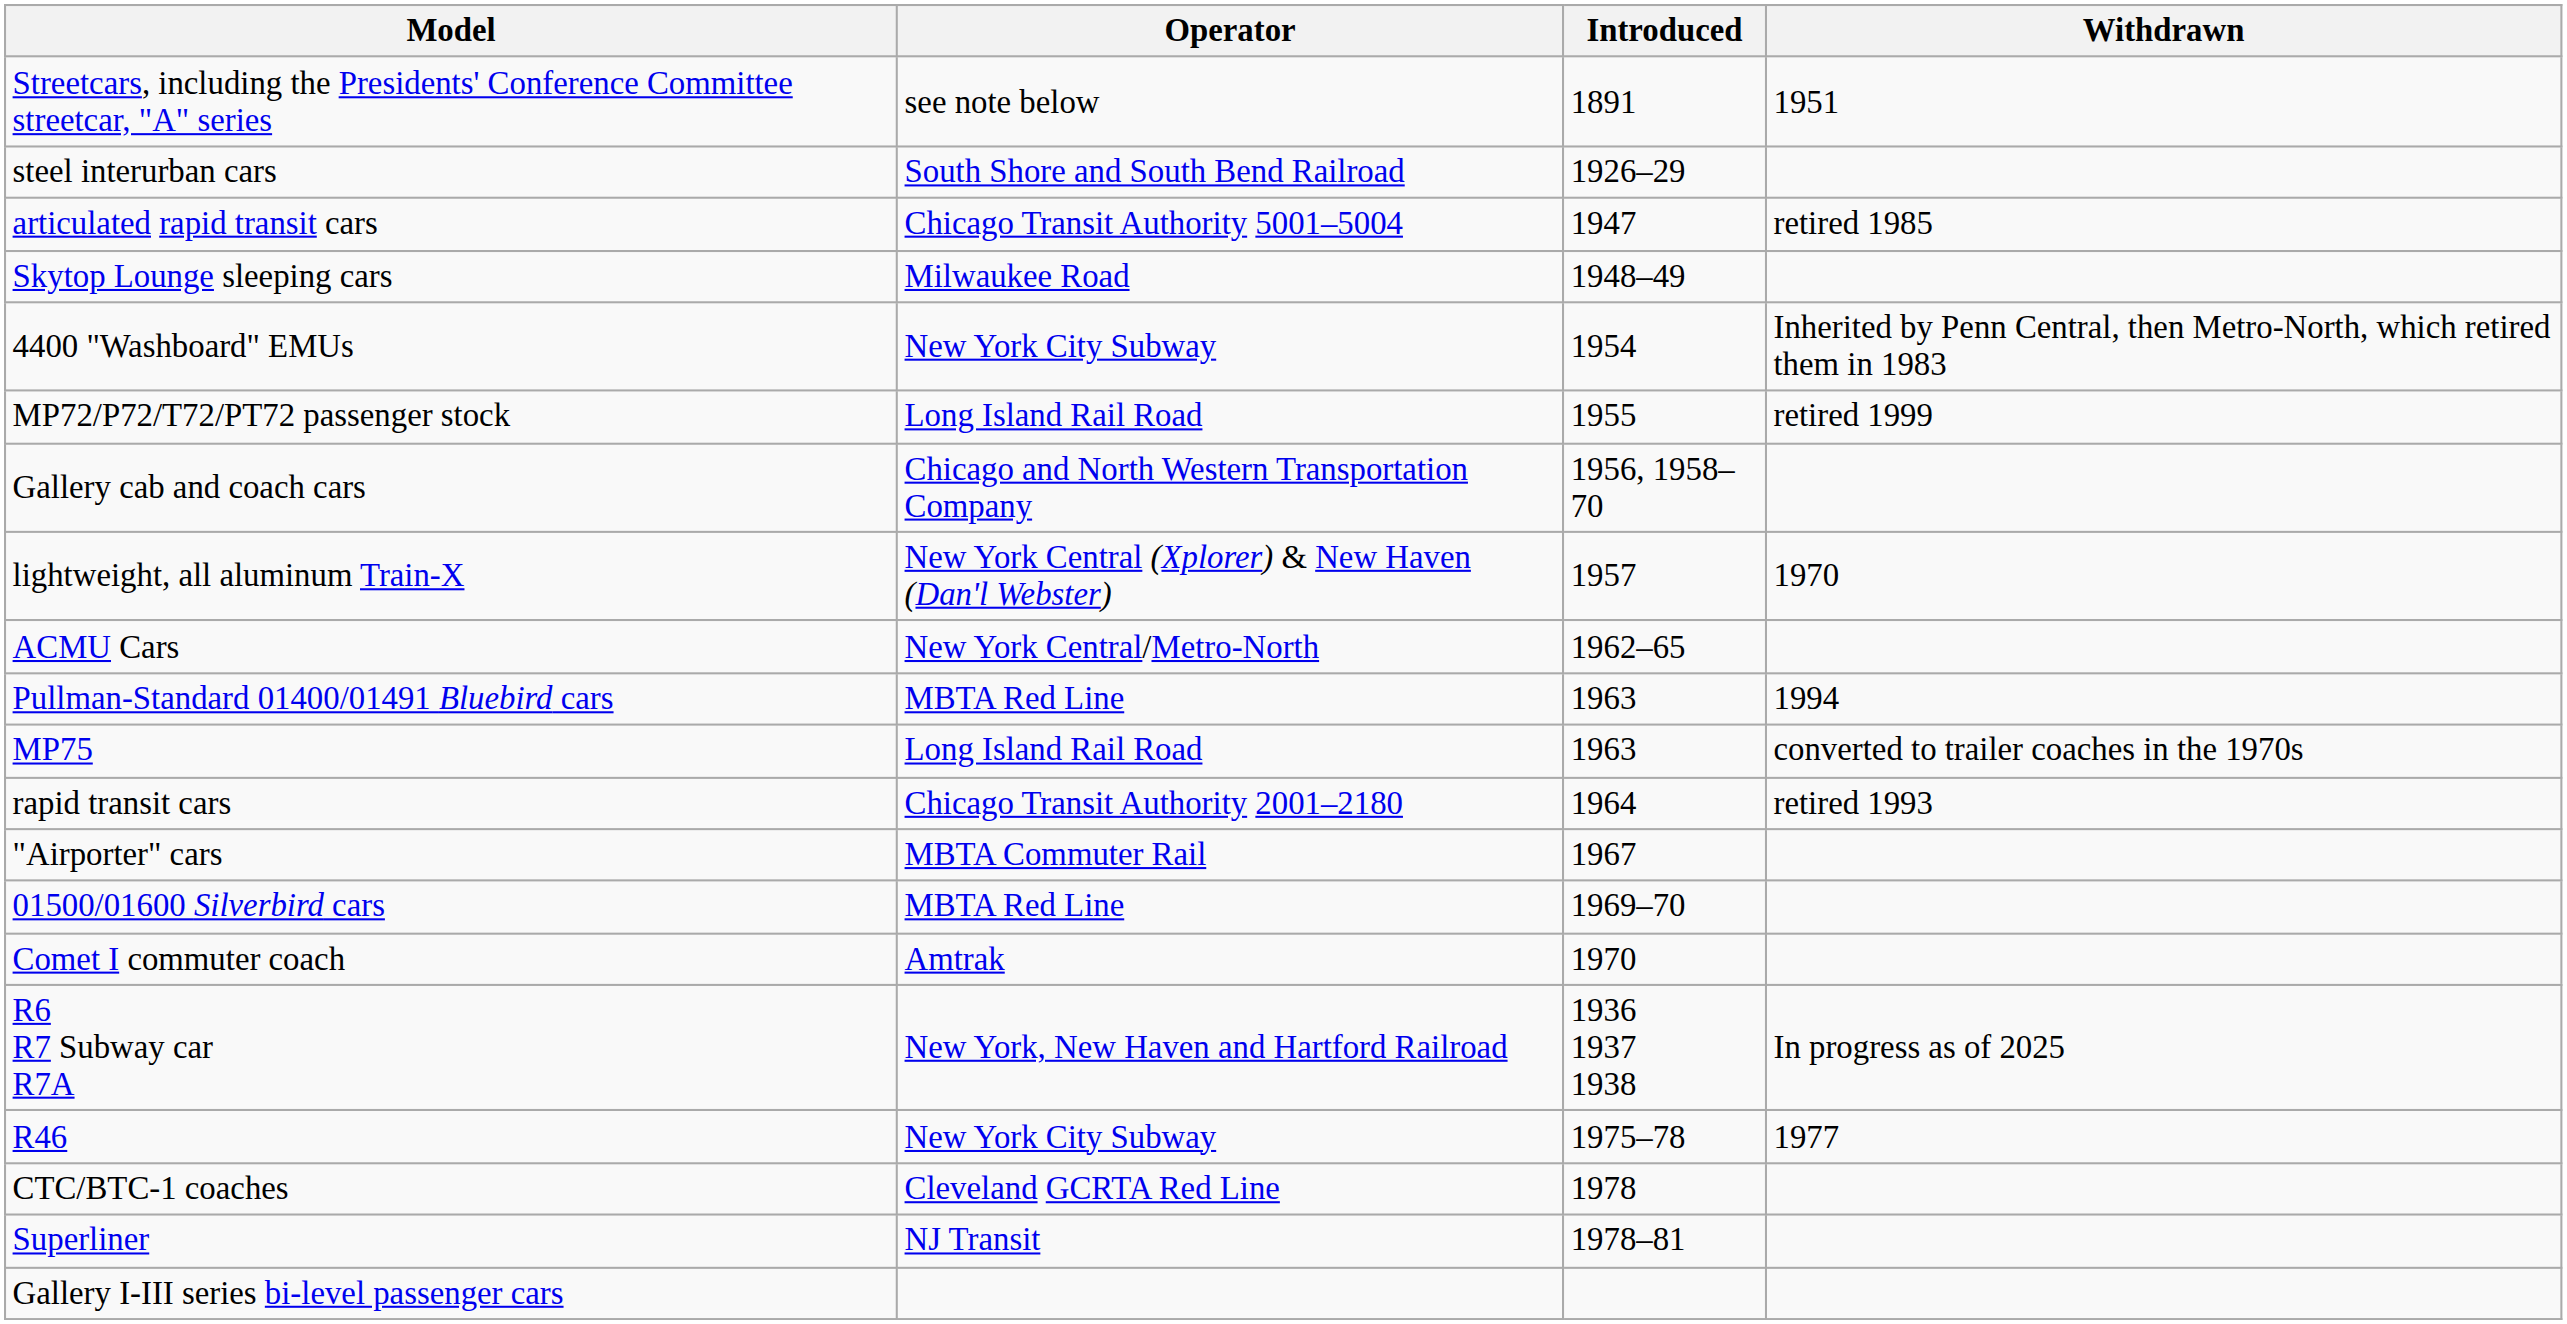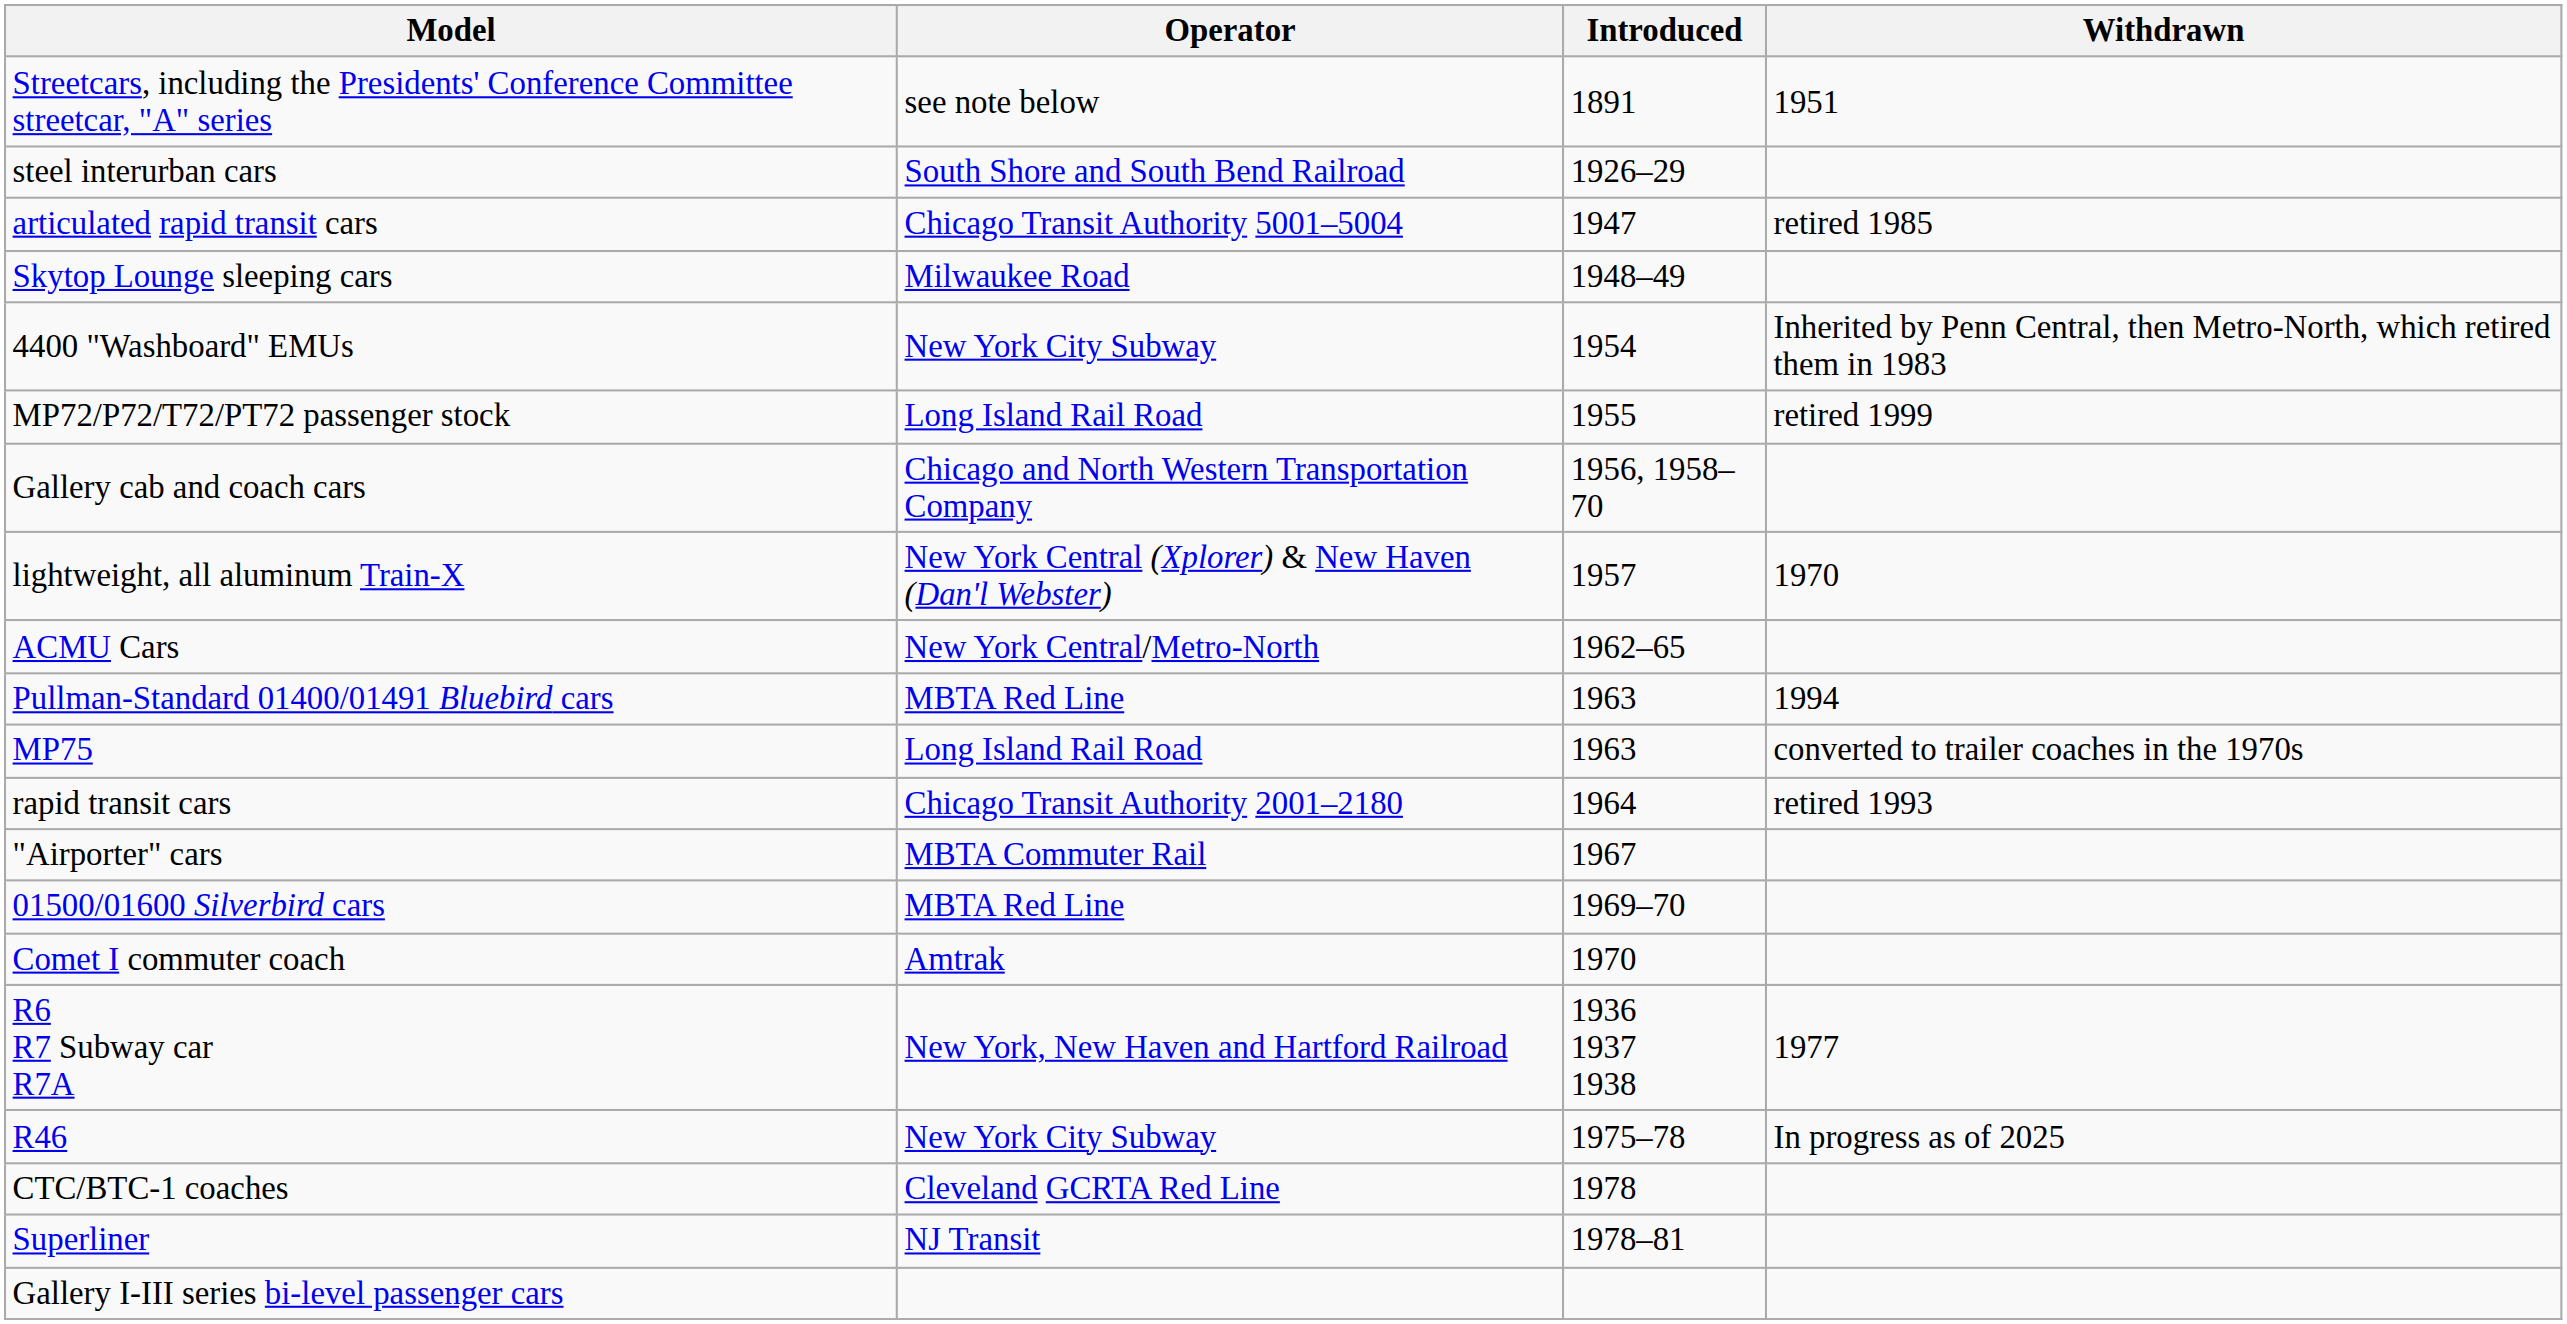 <table class="wikitable sortable">
 <tr>
 <th>Model</th>
 <th>Operator</th>
 <th>Introduced</th>
 <th>Withdrawn</th>
 </tr>
 <tr>
 <td><a href='#'>Streetcars</a>, including the <a href='#'>Presidents' Conference Committee streetcar, "A" series</a></td>
 <td>see note below</td>
 <td>1891</td>
 <td>1951</td>
 </tr>
 <tr>
 <td>steel interurban cars</td>
 <td><a href='#'>South Shore and South Bend Railroad</a></td>
 <td>1926–29</td>
 <td></td>
 </tr>
 <tr>
 <td><a href='#'>articulated</a> <a href='#'>rapid transit</a> cars</td>
 <td><a href='#'>Chicago Transit Authority</a> <a href='#'>5001–5004</a></td>
 <td>1947</td>
 <td>retired 1985</td>
 </tr>
 <tr>
 <td><a href='#'>Skytop Lounge</a> sleeping cars</td>
 <td><a href='#'>Milwaukee Road</a></td>
 <td>1948–49</td>
 <td></td>
 </tr>
 <tr>
 <td>4400 "Washboard" EMUs</td>
 <td><a href='#'>New York City Subway</a></td>
 <td>1954</td>
 <td>Inherited by Penn Central, then Metro-North, which retired them in 1983</td>
 </tr>
 <tr>
 <td>MP72/P72/T72/PT72 passenger stock</td>
 <td><a href='#'>Long Island Rail Road</a></td>
 <td>1955</td>
 <td>retired 1999</td>
 </tr>
 <tr>
 <td>Gallery cab and coach cars<br></td>
 <td><a href='#'>Chicago and North Western Transportation Company</a></td>
 <td>1956, 1958–70</td>
 <td></td>
 </tr>
 <tr>
 <td>lightweight, all aluminum <a href='#'>Train-X</a></td>
 <td><a href='#'>New York Central</a> <em>(<a href='#'>Xplorer</a>)</em> & <a href='#'>New Haven</a> <em>(<a href='#'>Dan'l Webster</a>)</em></td>
 <td>1957</td>
 <td>1970</td>
 </tr>
 <tr>
 <td><a href='#'>ACMU</a> Cars</td>
 <td><a href='#'>New York Central</a>/<a href='#'>Metro-North</a></td>
 <td>1962–65</td>
 <td></td>
 </tr>
 <tr>
 <td><a href='#'>Pullman-Standard 01400/01491 <em>Bluebird</em> cars</a></td>
 <td><a href='#'>MBTA Red Line</a></td>
 <td>1963</td>
 <td>1994</td>
 </tr>
 <tr>
 <td><a href='#'>MP75</a></td>
 <td><a href='#'>Long Island Rail Road</a></td>
 <td>1963</td>
 <td>converted to trailer coaches in the 1970s</td>
 </tr>
 <tr>
 <td>rapid transit cars</td>
 <td><a href='#'>Chicago Transit Authority</a> <a href='#'>2001–2180</a></td>
 <td>1964</td>
 <td>retired 1993</td>
 </tr>
 <tr>
 <td>"Airporter" cars</td>
 <td><a href='#'>MBTA Commuter Rail</a></td>
 <td>1967</td>
 <td></td>
 </tr>
 <tr>
 <td><a href='#'>01500/01600 <em>Silverbird</em> cars</a></td>
 <td><a href='#'>MBTA Red Line</a></td>
 <td>1969–70</td>
 <td></td>
 </tr>
 <tr>
 <td><a href='#'>Comet I</a> commuter coach</td>
 <td><a href='#'>Amtrak</a></td>
 <td>1970</td>
 </tr>
 <tr>
 <td><a href='#'>R6</a><br><a href='#'>R7</a> Subway car<br><a href='#'>R7A</a></td>
 <td><a href='#'>New York, New Haven and Hartford Railroad</a></td>
 <td>1936<br>1937<br>1938</td>
-<td>In progress as of 2025</td>
+<td>1977</td>
 </tr>
 <tr>
 <td><a href='#'>R46</a></td>
 <td><a href='#'>New York City Subway</a></td>
 <td>1975–78</td>
-<td>1977</td>
+<td>In progress as of 2025</td>
 </tr>
 <tr>
 <td>CTC/BTC-1 coaches<br></td>
 <td><a href='#'>Cleveland</a> <a href='#'>GCRTA Red Line</a></td>
 <td>1978</td>
 <td></td>
 </tr>
 <tr>
 <td><a href='#'>Superliner</a></td>
 <td><a href='#'>NJ Transit</a></td>
 <td>1978–81</td>
 <td></td>
 </tr>
 <tr>
 <td>Gallery I-III series <a href='#'>bi-level passenger cars</a></td>
 <td></td>
 <td></td>
 <td></td>
 </tr>
 </table>
